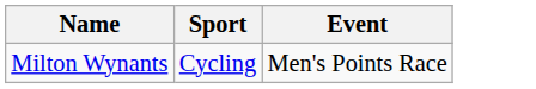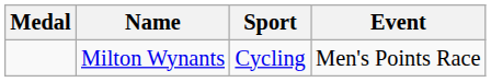 <table class="wikitable">
 <tr>
+<th>Medal</th>
 <th>Name</th>
 <th>Sport</th>
 <th>Event</th>
 </tr>
 <tr>
+<td></td>
 <td><a href='#'>Milton Wynants</a></td>
 <td><a href='#'>Cycling</a></td>
 <td>Men's Points Race</td>
 </tr>
 </table>
